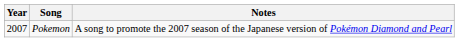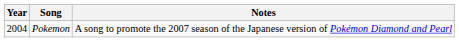 <table class="wikitable sortable">
 <tr>
 <th>Year</th>
 <th>Song</th>
 <th class="unsortable">Notes</th>
 </tr>
 <tr>
-<td>2007</td>
+<td>2004</td>
 <td><em>Pokemon</em></td>
 <td>A song to promote the 2007 season of the Japanese version of <em><a href='#'>Pokémon Diamond and Pearl</a></em></td>
 </tr>
 </table>
